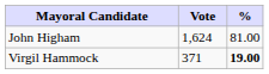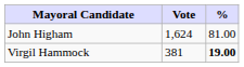 <table class="wikitable">
 <tr>
 <th style="background:#ddf; width:200px;">Mayoral Candidate</th>
 <th style="background:#ddf; width:50px;">Vote</th>
 <th style="background:#ddf; width:30px;">%</th>
 </tr>
 <tr>
 <td>John Higham</td>
 <td>1,624</td>
 <td>81.00</td>
 </tr>
 <tr>
 <td>Virgil Hammock</td>
-<td>371</td>
+<td>381</td>
 <td><strong>19.00</strong></td>
 </tr>
 </table>
